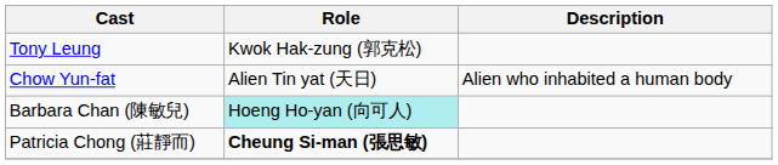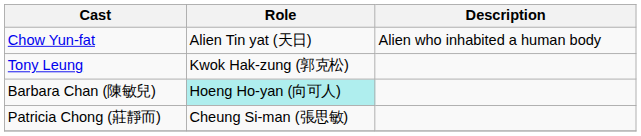 <table class="wikitable" width="55%">
 <tr>
 <th>Cast</th>
 <th>Role</th>
 <th>Description</th>
 </tr>
 <tr>
+<td><a href='#'>Chow Yun-fat</a></td>
+<td>Alien Tin yat (天日)</td>
+<td>Alien who inhabited a human body</td>
+</tr>
+<tr>
 <td><a href='#'>Tony Leung</a></td>
 <td>Kwok Hak-zung (郭克松)</td>
 <td></td>
-</tr>
-<tr>
-<td><a href='#'>Chow Yun-fat</a></td>
-<td>Alien Tin yat (天日)</td>
-<td>Alien who inhabited a human body</td>
 </tr>
 <tr>
 <td>Barbara Chan (陳敏兒)</td>
 <td style="background: paleturquoise;">Hoeng Ho-yan (向可人)</td>
 <td></td>
 </tr>
 <tr>
 <td>Patricia Chong  (莊靜而)</td>
-<td><strong>Cheung Si-man (張思敏)</strong></td>
+<td>Cheung Si-man (張思敏)</td>
 <td></td>
 </tr>
 <tr>
 </tr>
 </table>
